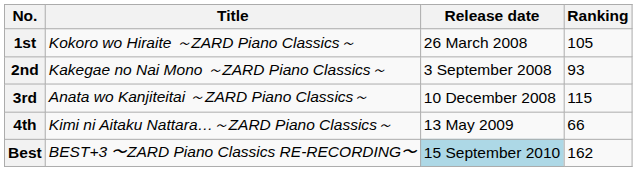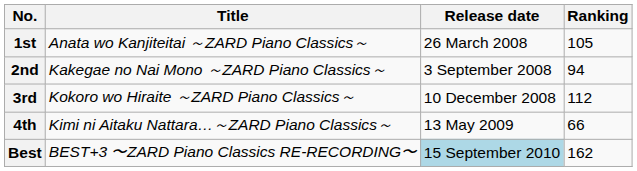 <table class="wikitable">
 <tr>
 <th>No.</th>
 <th>Title</th>
 <th>Release date</th>
 <th>Ranking</th>
 </tr>
 <tr>
 <th>1st</th>
-<td><em>Kokoro wo Hiraite ～ZARD Piano Classics～</em></td>
+<td><em>Anata wo Kanjiteitai ～ZARD Piano Classics～</em></td>
 <td>26 March 2008</td>
 <td>105</td>
 </tr>
 <tr>
 <th>2nd</th>
 <td><em>Kakegae no Nai Mono ～ZARD Piano Classics～</em></td>
 <td>3 September 2008</td>
-<td>93</td>
+<td>94</td>
 </tr>
 <tr>
 <th>3rd</th>
-<td><em>Anata wo Kanjiteitai ～ZARD Piano Classics～</em></td>
+<td><em>Kokoro wo Hiraite ～ZARD Piano Classics～</em></td>
 <td>10 December 2008</td>
-<td>115</td>
+<td>112</td>
 </tr>
 <tr>
 <th>4th</th>
 <td><em>Kimi ni Aitaku Nattara…～ZARD Piano Classics～</em></td>
 <td>13 May 2009</td>
 <td>66</td>
 </tr>
 <tr>
 <th>Best</th>
 <td><em>BEST+3 〜ZARD Piano Classics RE-RECORDING〜</em></td>
 <td style="background: lightblue;">15 September 2010</td>
 <td>162</td>
 </tr>
 </table>
